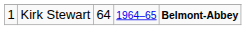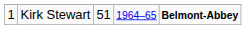 <table class="wikitable">
 <tr>
 </tr>
 <tr>
 <td>1</td>
 <td>Kirk Stewart</td>
-<td>64</td>
+<td>51</td>
 <td style="font-size:80%;"><a href='#'>1964–65</a></td>
 <td style="font-size:80%;"><strong>Belmont-Abbey</strong></td>
 </tr>
 </table>
